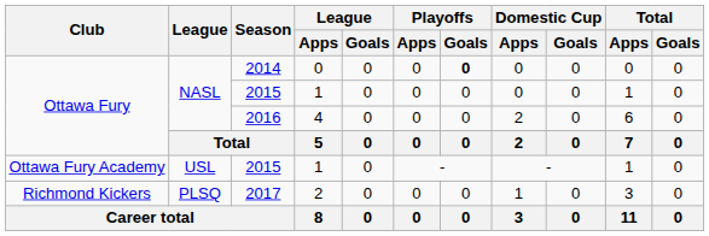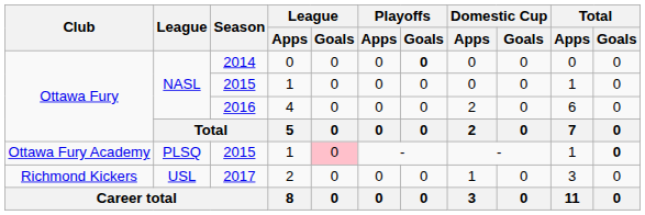 <table class="wikitable" style="text-align: center;">
 <tr>
 <th rowspan="2">Club</th>
 <th rowspan="2">League</th>
 <th rowspan="2">Season</th>
 <th colspan="2">League</th>
 <th colspan="2">Playoffs</th>
 <th colspan="2">Domestic Cup</th>
 <th colspan="2">Total</th>
 </tr>
 <tr>
 <th>Apps</th>
 <th>Goals</th>
 <th>Apps</th>
 <th>Goals</th>
 <th>Apps</th>
 <th>Goals</th>
 <th>Apps</th>
 <th>Goals</th>
 </tr>
 <tr>
 <td rowspan="4"><a href='#'>Ottawa Fury</a></td>
 <td rowspan="3"><a href='#'>NASL</a></td>
 <td><a href='#'>2014</a></td>
 <td>0</td>
 <td>0</td>
 <td>0</td>
 <td><strong>0</strong></td>
 <td>0</td>
 <td>0</td>
 <td>0</td>
 <td>0</td>
 </tr>
 <tr>
 <td><a href='#'>2015</a></td>
 <td>1</td>
 <td>0</td>
 <td>0</td>
 <td>0</td>
 <td>0</td>
 <td>0</td>
 <td>1</td>
 <td>0</td>
 </tr>
 <tr>
 <td><a href='#'>2016</a></td>
 <td>4</td>
 <td>0</td>
 <td>0</td>
 <td>0</td>
 <td>2</td>
 <td>0</td>
 <td>6</td>
 <td>0</td>
 </tr>
 <tr>
 <th colspan="2">Total</th>
 <th>5</th>
 <th>0</th>
 <th>0</th>
 <th>0</th>
 <th>2</th>
 <th>0</th>
 <th>7</th>
 <th>0</th>
 </tr>
 <tr>
 <td><a href='#'>Ottawa Fury Academy</a></td>
-<td><a href='#'>USL</a></td>
+<td><a href='#'>PLSQ</a></td>
 <td><a href='#'>2015</a></td>
 <td>1</td>
-<td>0</td>
+<td style="background: pink;">0</td>
 <td colspan=2>-</td>
 <td colspan=2>-</td>
 <td>1</td>
-<td>0</td>
+<td><strong>0</strong></td>
 </tr>
 <tr>
 <td><a href='#'>Richmond Kickers</a></td>
-<td><a href='#'>PLSQ</a></td>
+<td><a href='#'>USL</a></td>
 <td><a href='#'>2017</a></td>
 <td>2</td>
 <td>0</td>
 <td>0</td>
 <td>0</td>
 <td>1</td>
 <td>0</td>
 <td>3</td>
 <td>0</td>
 </tr>
 <tr>
 <th colspan="3">Career total</th>
 <th>8</th>
 <th>0</th>
 <th>0</th>
 <th>0</th>
 <th>3</th>
 <th>0</th>
 <th>11</th>
 <th>0</th>
 </tr>
 </table>
